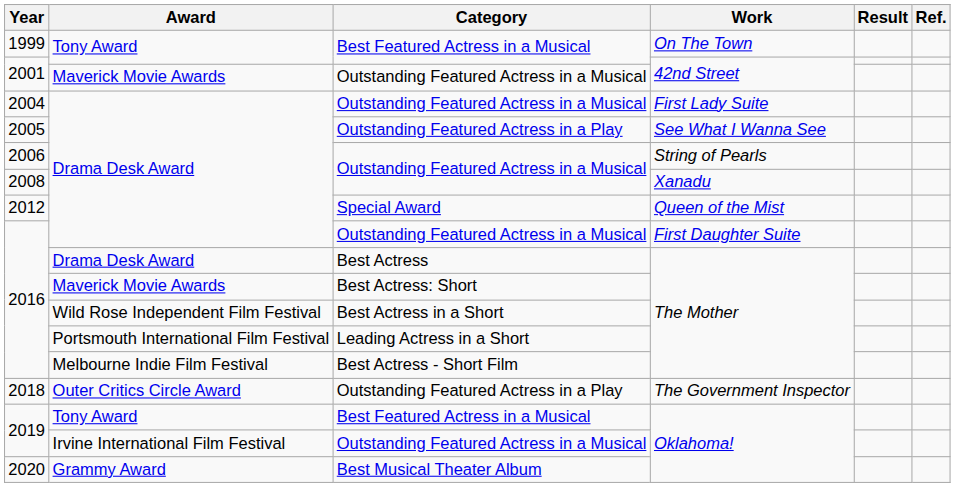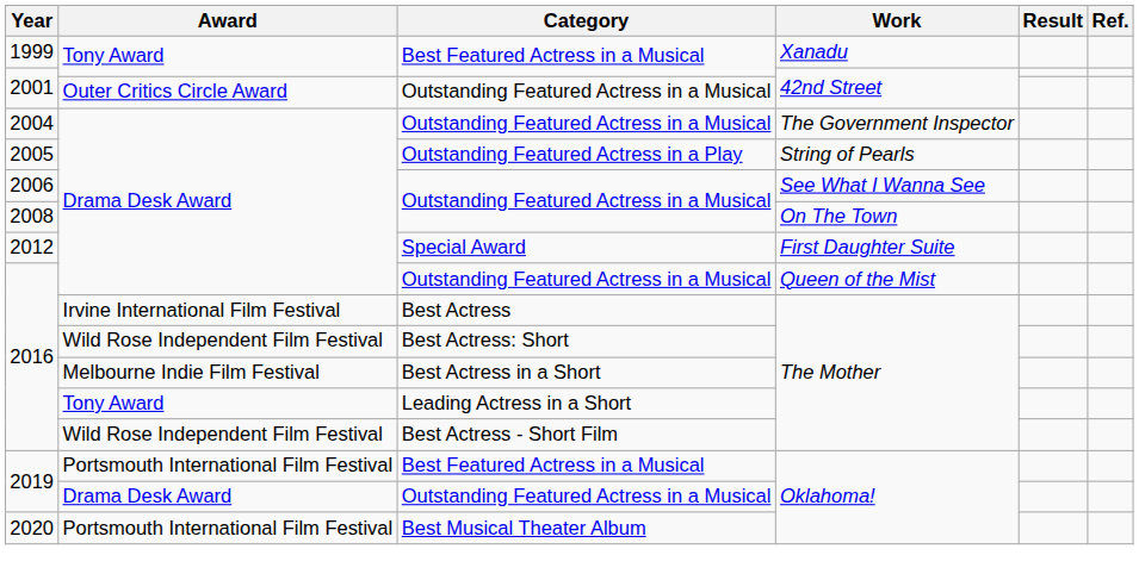 <table class="wikitable">
 <tr>
 <th>Year</th>
 <th>Award</th>
 <th>Category</th>
 <th>Work</th>
 <th>Result</th>
 <th>Ref.</th>
 </tr>
 <tr>
 <td>1999</td>
 <td rowspan=2><a href='#'>Tony Award</a></td>
 <td rowspan=2><a href='#'>Best Featured Actress in a Musical</a></td>
-<td><em><a href='#'>On The Town</a></em></td>
+<td><em><a href='#'>Xanadu</a></em></td>
 <td></td>
 <td></td>
 </tr>
 <tr>
 <td rowspan=2>2001</td>
 <td rowspan=2><em><a href='#'>42nd Street</a></em></td>
 <td></td>
 <td></td>
 </tr>
 <tr>
-<td><a href='#'>Maverick Movie Awards</a></td>
+<td><a href='#'>Outer Critics Circle Award</a></td>
 <td>Outstanding Featured Actress in a Musical</td>
 <td></td>
 <td></td>
 </tr>
 <tr>
 <td>2004</td>
 <td rowspan=6><a href='#'>Drama Desk Award</a></td>
 <td><a href='#'>Outstanding Featured Actress in a Musical</a></td>
-<td><em><a href='#'>First Lady Suite</a></em></td>
+<td><em>The Government Inspector</em></td>
 <td></td>
 <td></td>
 </tr>
 <tr>
 <td>2005</td>
 <td><a href='#'>Outstanding Featured Actress in a Play</a></td>
-<td><em><a href='#'>See What I Wanna See</a></em></td>
+<td><em>String of Pearls</em></td>
 <td></td>
 <td></td>
 </tr>
 <tr>
 <td>2006</td>
 <td rowspan=2><a href='#'>Outstanding Featured Actress in a Musical</a></td>
-<td><em>String of Pearls</em></td>
+<td><em><a href='#'>See What I Wanna See</a></em></td>
 <td></td>
 <td></td>
 </tr>
 <tr>
 <td>2008</td>
-<td><em><a href='#'>Xanadu</a></em></td>
+<td><em><a href='#'>On The Town</a></em></td>
 <td></td>
 <td></td>
 </tr>
 <tr>
 <td>2012</td>
 <td><a href='#'>Special Award</a></td>
-<td><em><a href='#'>Queen of the Mist</a></em></td>
+<td><em><a href='#'>First Daughter Suite</a></em></td>
 <td></td>
 <td></td>
 </tr>
 <tr>
 <td rowspan=6>2016</td>
 <td><a href='#'>Outstanding Featured Actress in a Musical</a></td>
-<td><em><a href='#'>First Daughter Suite</a></em></td>
+<td><em><a href='#'>Queen of the Mist</a></em></td>
 <td></td>
 <td></td>
 </tr>
 <tr>
-<td><a href='#'>Drama Desk Award</a></td>
+<td>Irvine International Film Festival</td>
 <td>Best Actress</td>
 <td rowspan=5><em>The Mother</em></td>
 <td></td>
 <td></td>
 </tr>
 <tr>
-<td><a href='#'>Maverick Movie Awards</a></td>
+<td>Wild Rose Independent Film Festival</td>
 <td>Best Actress: Short</td>
 <td></td>
 <td></td>
 </tr>
 <tr>
-<td>Wild Rose Independent Film Festival</td>
+<td>Melbourne Indie Film Festival</td>
 <td>Best Actress in a Short</td>
 <td></td>
 <td></td>
 </tr>
 <tr>
-<td>Portsmouth International Film Festival</td>
+<td><a href='#'>Tony Award</a></td>
 <td>Leading Actress in a Short</td>
 <td></td>
 <td></td>
 </tr>
 <tr>
-<td>Melbourne Indie Film Festival</td>
+<td>Wild Rose Independent Film Festival</td>
 <td>Best Actress - Short Film</td>
 <td></td>
 <td></td>
 </tr>
 <tr>
-<td>2018</td>
-<td><a href='#'>Outer Critics Circle Award</a></td>
-<td>Outstanding Featured Actress in a Play</td>
-<td><em>The Government Inspector</em></td>
-<td></td>
-<td></td>
-</tr>
-<tr>
 <td rowspan=2>2019</td>
-<td><a href='#'>Tony Award</a></td>
+<td>Portsmouth International Film Festival</td>
 <td><a href='#'>Best Featured Actress in a Musical</a></td>
 <td rowspan=3><em><a href='#'>Oklahoma!</a></em></td>
 <td></td>
 <td></td>
 </tr>
 <tr>
-<td>Irvine International Film Festival</td>
+<td><a href='#'>Drama Desk Award</a></td>
 <td><a href='#'>Outstanding Featured Actress in a Musical</a></td>
 <td></td>
 <td></td>
 </tr>
 <tr>
 <td>2020</td>
-<td><a href='#'>Grammy Award</a></td>
+<td>Portsmouth International Film Festival</td>
 <td><a href='#'>Best Musical Theater Album</a></td>
 <td></td>
 <td></td>
 </tr>
 </table>
